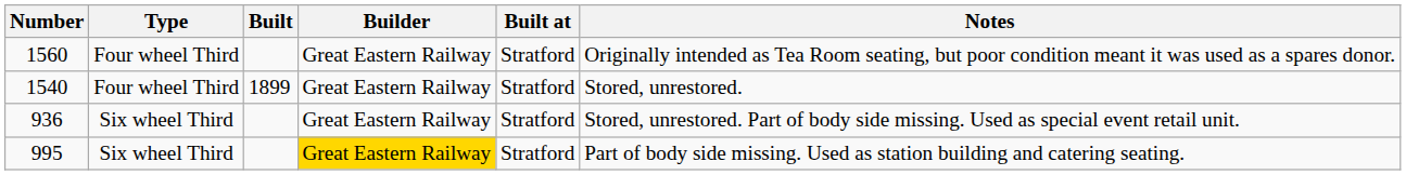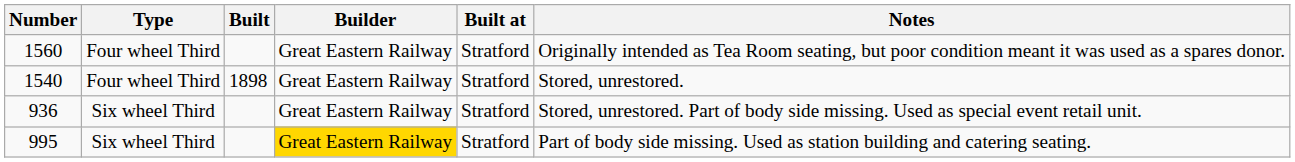 <table class="wikitable">
 <tr>
 <th>Number</th>
 <th>Type</th>
 <th>Built</th>
 <th>Builder</th>
 <th>Built at</th>
 <th>Notes</th>
 </tr>
 <tr>
 <td align=center>1560</td>
 <td align=center>Four wheel Third</td>
 <td></td>
 <td align=center>Great Eastern Railway</td>
 <td align=center>Stratford</td>
 <td>Originally intended as Tea Room seating, but poor condition meant it was used as a spares donor.</td>
 </tr>
 <tr>
 <td align=center>1540</td>
 <td align=center>Four wheel Third</td>
-<td>1899</td>
+<td>1898</td>
 <td align=center>Great Eastern Railway</td>
 <td align=center>Stratford</td>
 <td>Stored, unrestored.</td>
 </tr>
 <tr>
 <td align=center>936</td>
 <td align=center>Six wheel Third</td>
 <td></td>
 <td align=center>Great Eastern Railway</td>
 <td align=center>Stratford</td>
 <td>Stored, unrestored. Part of body side missing. Used as special event retail unit.</td>
 </tr>
 <tr>
 <td align=center>995</td>
 <td align=center>Six wheel Third</td>
 <td></td>
 <td align=center style="background: gold;">Great Eastern Railway</td>
 <td align=center>Stratford</td>
 <td>Part of body side missing.  Used as station building and catering seating.</td>
 </tr>
 </table>
